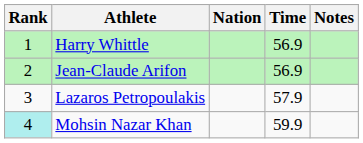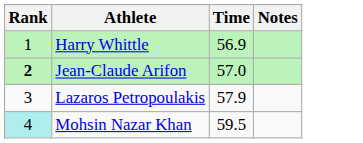 <table class="wikitable sortable" style="text-align:center">
 <tr>
 <th>Rank</th>
 <th>Athlete</th>
-<th>Nation</th>
 <th>Time</th>
 <th>Notes</th>
 </tr>
 <tr bgcolor=#bbf3bb>
 <td>1</td>
 <td align=left><a href='#'>Harry Whittle</a></td>
-<td align=left></td>
 <td>56.9</td>
 <td></td>
 </tr>
 <tr bgcolor=#bbf3bb>
-<td>2</td>
+<td><strong>2</strong></td>
 <td align=left><a href='#'>Jean-Claude Arifon</a></td>
-<td align=left></td>
-<td>56.9</td>
+<td>57.0</td>
 <td></td>
 </tr>
 <tr>
 <td>3</td>
 <td align=left><a href='#'>Lazaros Petropoulakis</a></td>
-<td align=left></td>
 <td>57.9</td>
 <td></td>
 </tr>
 <tr>
 <td style="background: paleturquoise;">4</td>
 <td align=left><a href='#'>Mohsin Nazar Khan</a></td>
-<td align=left></td>
-<td>59.9</td>
+<td>59.5</td>
 <td></td>
 </tr>
 </table>
